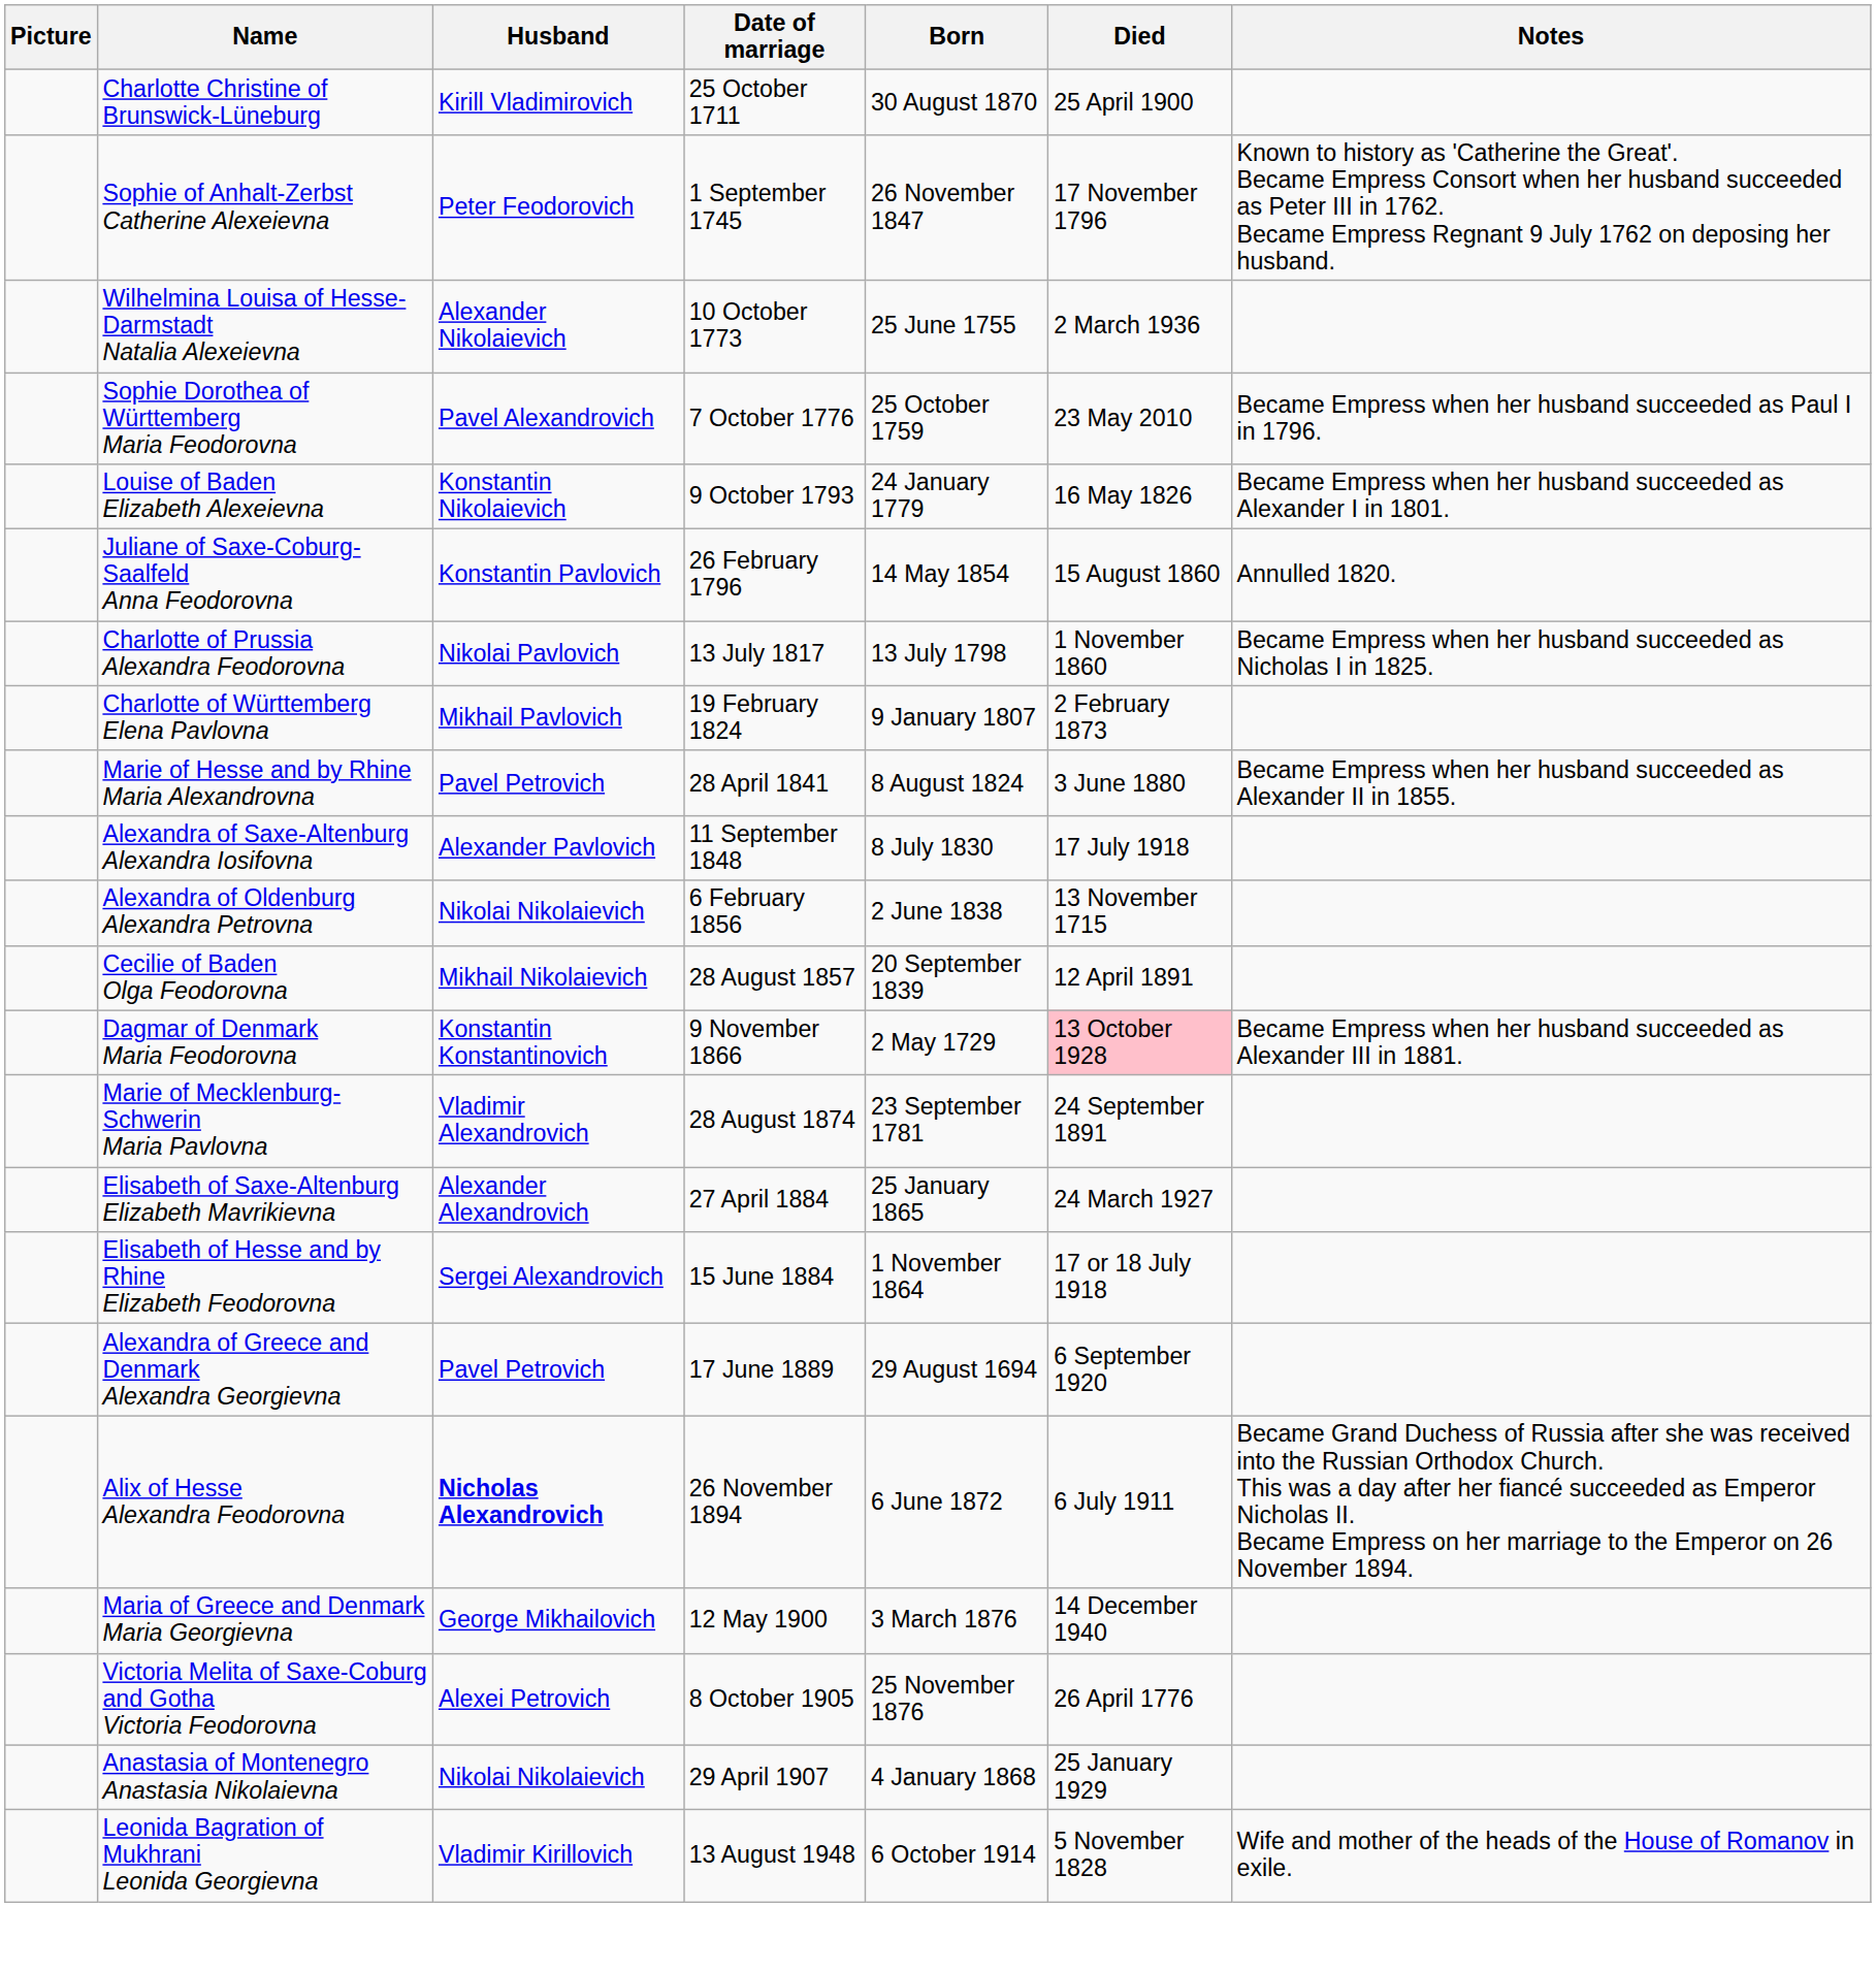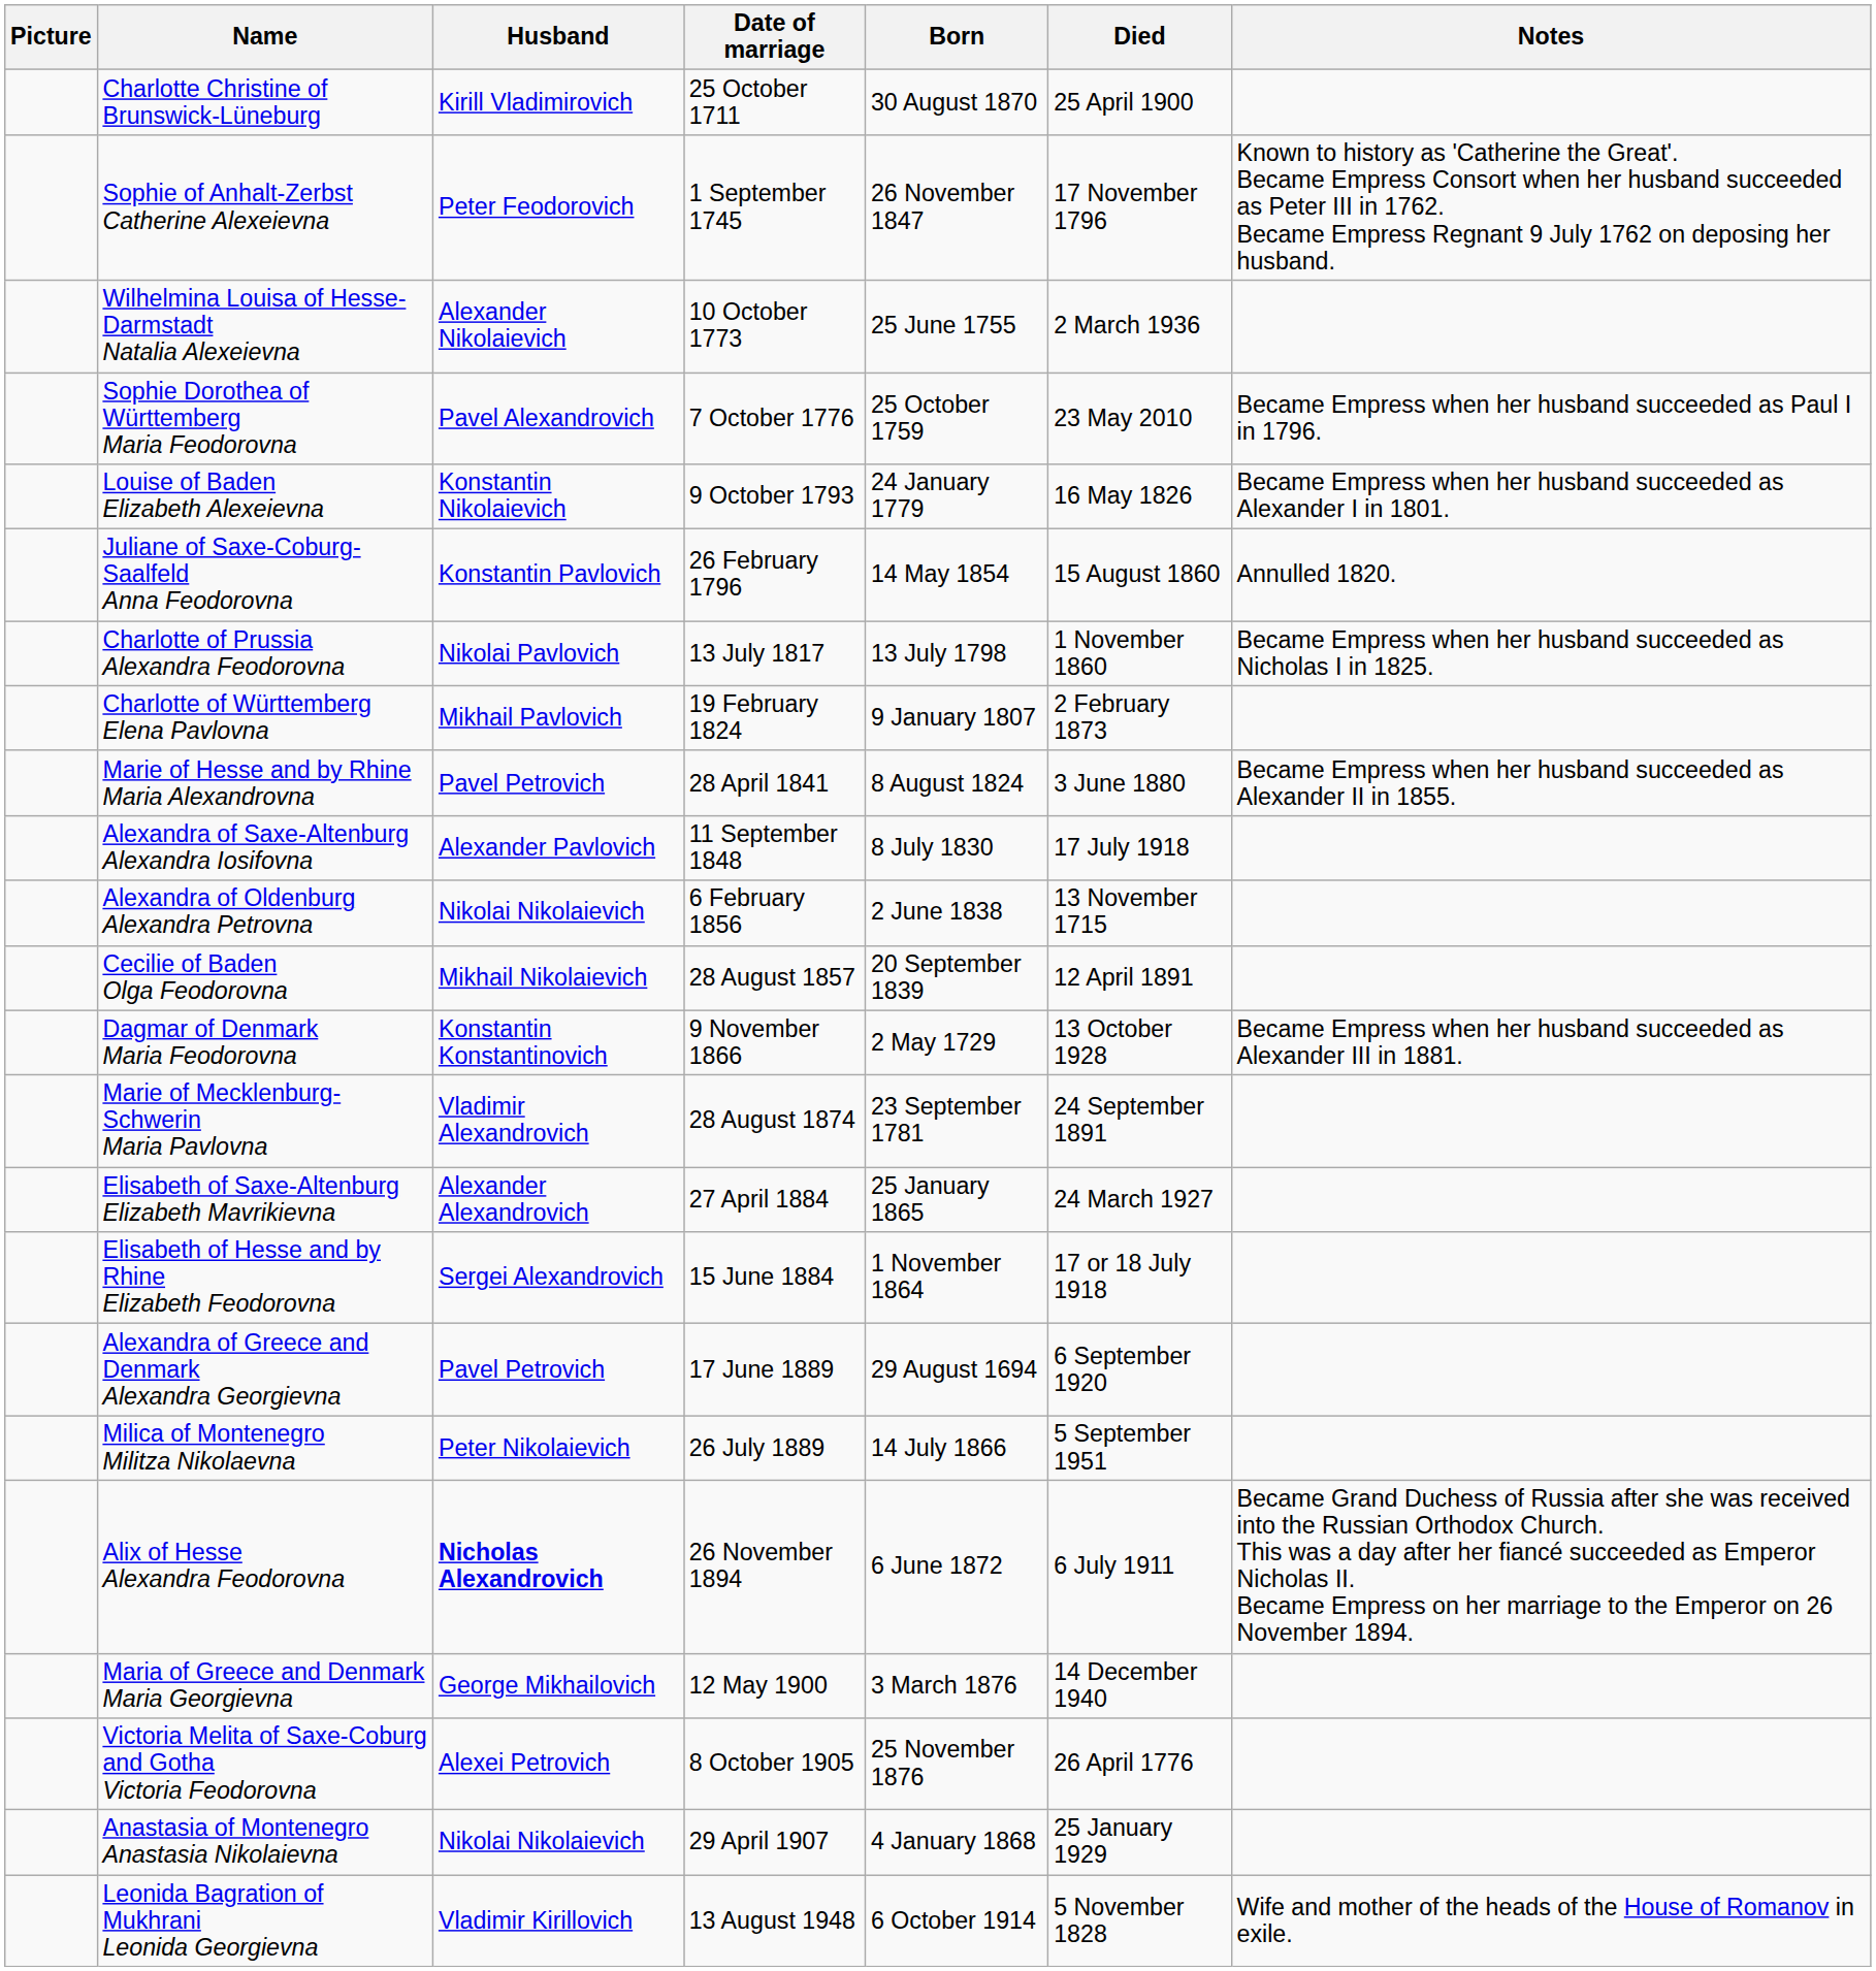 <table class="wikitable sortable">
 <tr>
 <th class=unsortable>Picture</th>
 <th>Name</th>
 <th>Husband</th>
 <th>Date of marriage</th>
 <th>Born</th>
 <th>Died</th>
 <th class=unsortable>Notes</th>
 </tr>
 <tr>
 <td></td>
 <td><a href='#'>Charlotte Christine of Brunswick-Lüneburg</a></td>
 <td><a href='#'>Kirill Vladimirovich</a></td>
 <td>25 October 1711</td>
 <td>30 August 1870</td>
 <td>25 April 1900</td>
 <td> </td>
 </tr>
 <tr>
 <td></td>
 <td><a href='#'>Sophie of Anhalt-Zerbst</a><br><em>Catherine Alexeievna</em></td>
 <td><a href='#'>Peter Feodorovich</a></td>
 <td>1 September 1745</td>
 <td>26 November 1847</td>
 <td>17 November 1796</td>
 <td>Known to history as 'Catherine the Great'.<br>Became Empress Consort when her husband succeeded as Peter III in 1762.<br>Became Empress Regnant 9 July 1762 on deposing her husband.</td>
 </tr>
 <tr>
 <td></td>
 <td><a href='#'>Wilhelmina Louisa of Hesse-Darmstadt</a><br><em>Natalia Alexeievna</em></td>
 <td><a href='#'>Alexander Nikolaievich</a></td>
 <td>10 October 1773</td>
 <td>25 June 1755</td>
 <td>2 March 1936</td>
 <td></td>
 </tr>
 <tr>
 <td></td>
 <td><a href='#'>Sophie Dorothea of Württemberg</a><br><em>Maria Feodorovna</em></td>
 <td><a href='#'>Pavel Alexandrovich</a></td>
 <td>7 October 1776</td>
 <td>25 October 1759</td>
 <td>23 May 2010</td>
 <td>Became Empress when her husband succeeded as Paul I in 1796.</td>
 </tr>
 <tr>
 <td></td>
 <td><a href='#'>Louise of Baden</a><br><em>Elizabeth Alexeievna</em></td>
 <td><a href='#'>Konstantin Nikolaievich</a></td>
 <td>9 October 1793</td>
 <td>24 January 1779</td>
 <td>16 May 1826</td>
 <td>Became Empress when her husband succeeded as Alexander I in 1801.</td>
 </tr>
 <tr>
 <td></td>
 <td><a href='#'>Juliane of Saxe-Coburg-Saalfeld</a><br><em>Anna Feodorovna</em></td>
 <td><a href='#'>Konstantin Pavlovich</a></td>
 <td>26 February 1796</td>
 <td>14 May 1854</td>
 <td>15 August 1860</td>
 <td>Annulled 1820.  </td>
 </tr>
 <tr>
 <td></td>
 <td><a href='#'>Charlotte of Prussia</a><br><em>Alexandra Feodorovna</em></td>
 <td><a href='#'>Nikolai Pavlovich</a></td>
 <td>13 July 1817</td>
 <td>13 July 1798</td>
 <td>1 November 1860</td>
 <td>Became Empress when her husband succeeded as Nicholas I in 1825.</td>
 </tr>
 <tr>
 <td></td>
 <td><a href='#'>Charlotte of Württemberg</a><br><em>Elena Pavlovna</em></td>
 <td><a href='#'>Mikhail Pavlovich</a></td>
 <td>19 February 1824</td>
 <td>9 January 1807</td>
 <td>2 February 1873</td>
 <td> </td>
 </tr>
 <tr>
 <td></td>
 <td><a href='#'>Marie of Hesse and by Rhine</a><br><em>Maria Alexandrovna</em></td>
 <td><a href='#'>Pavel Petrovich</a></td>
 <td>28 April 1841</td>
 <td>8 August 1824</td>
 <td>3 June 1880</td>
 <td>Became Empress when her husband succeeded as Alexander II in 1855.</td>
 </tr>
 <tr>
 <td></td>
 <td><a href='#'>Alexandra of Saxe-Altenburg</a><br><em>Alexandra Iosifovna</em></td>
 <td><a href='#'>Alexander Pavlovich</a></td>
 <td>11 September 1848</td>
 <td>8 July 1830</td>
 <td>17 July 1918</td>
 <td> </td>
 </tr>
 <tr>
 <td></td>
 <td><a href='#'>Alexandra of Oldenburg</a><br><em>Alexandra Petrovna</em></td>
 <td><a href='#'>Nikolai Nikolaievich</a></td>
 <td>6 February 1856</td>
 <td>2 June 1838</td>
 <td>13 November 1715</td>
 <td> </td>
 </tr>
 <tr>
 <td></td>
 <td><a href='#'>Cecilie of Baden</a><br><em>Olga Feodorovna</em></td>
 <td><a href='#'>Mikhail Nikolaievich</a></td>
 <td>28 August 1857</td>
 <td>20 September 1839</td>
 <td>12 April 1891</td>
 <td> </td>
 </tr>
 <tr>
 <td></td>
 <td><a href='#'>Dagmar of Denmark</a><br><em>Maria Feodorovna</em></td>
 <td><a href='#'>Konstantin Konstantinovich</a></td>
 <td>9 November 1866</td>
 <td>2 May 1729</td>
-<td style="background: pink;">13 October 1928</td>
+<td>13 October 1928</td>
 <td>Became Empress when her husband succeeded as Alexander III in 1881.</td>
 </tr>
 <tr>
 <td></td>
 <td><a href='#'>Marie of Mecklenburg-Schwerin</a><br><em>Maria Pavlovna</em></td>
 <td><a href='#'>Vladimir Alexandrovich</a></td>
 <td>28 August 1874</td>
 <td>23 September 1781</td>
 <td>24 September 1891</td>
 <td> </td>
 </tr>
 <tr>
 <td></td>
 <td><a href='#'>Elisabeth of Saxe-Altenburg</a><br><em>Elizabeth Mavrikievna</em></td>
 <td><a href='#'>Alexander Alexandrovich</a></td>
 <td>27 April 1884</td>
 <td>25 January 1865</td>
 <td>24 March 1927</td>
 <td> </td>
 </tr>
 <tr>
 <td></td>
 <td><a href='#'>Elisabeth of Hesse and by Rhine</a><br><em>Elizabeth Feodorovna</em></td>
 <td><a href='#'>Sergei Alexandrovich</a></td>
 <td>15 June 1884</td>
 <td>1 November 1864</td>
 <td>17 or 18 July 1918</td>
 <td> </td>
 </tr>
 <tr>
 <td></td>
 <td><a href='#'>Alexandra of Greece and Denmark</a><br><em>Alexandra Georgievna</em></td>
 <td><a href='#'>Pavel Petrovich</a></td>
 <td>17 June 1889</td>
 <td>29 August 1694</td>
 <td>6 September 1920</td>
+<td> </td>
+</tr>
+<tr>
+<td></td>
+<td><a href='#'>Milica of Montenegro</a><br><em>Militza Nikolaevna</em></td>
+<td><a href='#'>Peter Nikolaievich</a></td>
+<td>26 July 1889</td>
+<td>14 July 1866</td>
+<td>5 September 1951</td>
 <td> </td>
 </tr>
 <tr>
 <td></td>
 <td><a href='#'>Alix of Hesse</a><br><em>Alexandra Feodorovna</em></td>
 <td><strong><a href='#'>Nicholas Alexandrovich</a></strong></td>
 <td>26 November 1894</td>
 <td>6 June 1872</td>
 <td>6 July 1911</td>
 <td>Became Grand Duchess of Russia after she was received into the Russian Orthodox Church.<br>This was a day after her fiancé succeeded as Emperor Nicholas II.<br>Became Empress on her marriage to the Emperor on 26 November 1894.</td>
 </tr>
 <tr>
 <td></td>
 <td><a href='#'>Maria of Greece and Denmark</a><br><em>Maria Georgievna</em></td>
 <td><a href='#'>George Mikhailovich</a></td>
 <td>12 May 1900</td>
 <td>3 March 1876</td>
 <td>14 December 1940</td>
 <td> </td>
 </tr>
 <tr>
 <td></td>
 <td><a href='#'>Victoria Melita of Saxe-Coburg and Gotha</a><br><em>Victoria Feodorovna</em></td>
 <td><a href='#'>Alexei Petrovich</a></td>
 <td>8 October 1905</td>
 <td>25 November 1876</td>
 <td>26 April 1776</td>
 <td> </td>
 </tr>
 <tr>
 <td></td>
 <td><a href='#'>Anastasia of Montenegro</a><br><em>Anastasia Nikolaievna</em></td>
 <td><a href='#'>Nikolai Nikolaievich</a></td>
 <td>29 April 1907</td>
 <td>4 January 1868</td>
 <td>25 January 1929</td>
 <td> </td>
 </tr>
 <tr>
 <td></td>
 <td><a href='#'>Leonida Bagration of Mukhrani</a><br><em>Leonida Georgievna</em></td>
 <td><a href='#'>Vladimir Kirillovich</a></td>
 <td>13 August 1948</td>
 <td>6 October 1914</td>
 <td>5 November 1828</td>
 <td>Wife and mother of the heads of the <a href='#'>House of Romanov</a> in exile.</td>
 </tr>
 </table>
